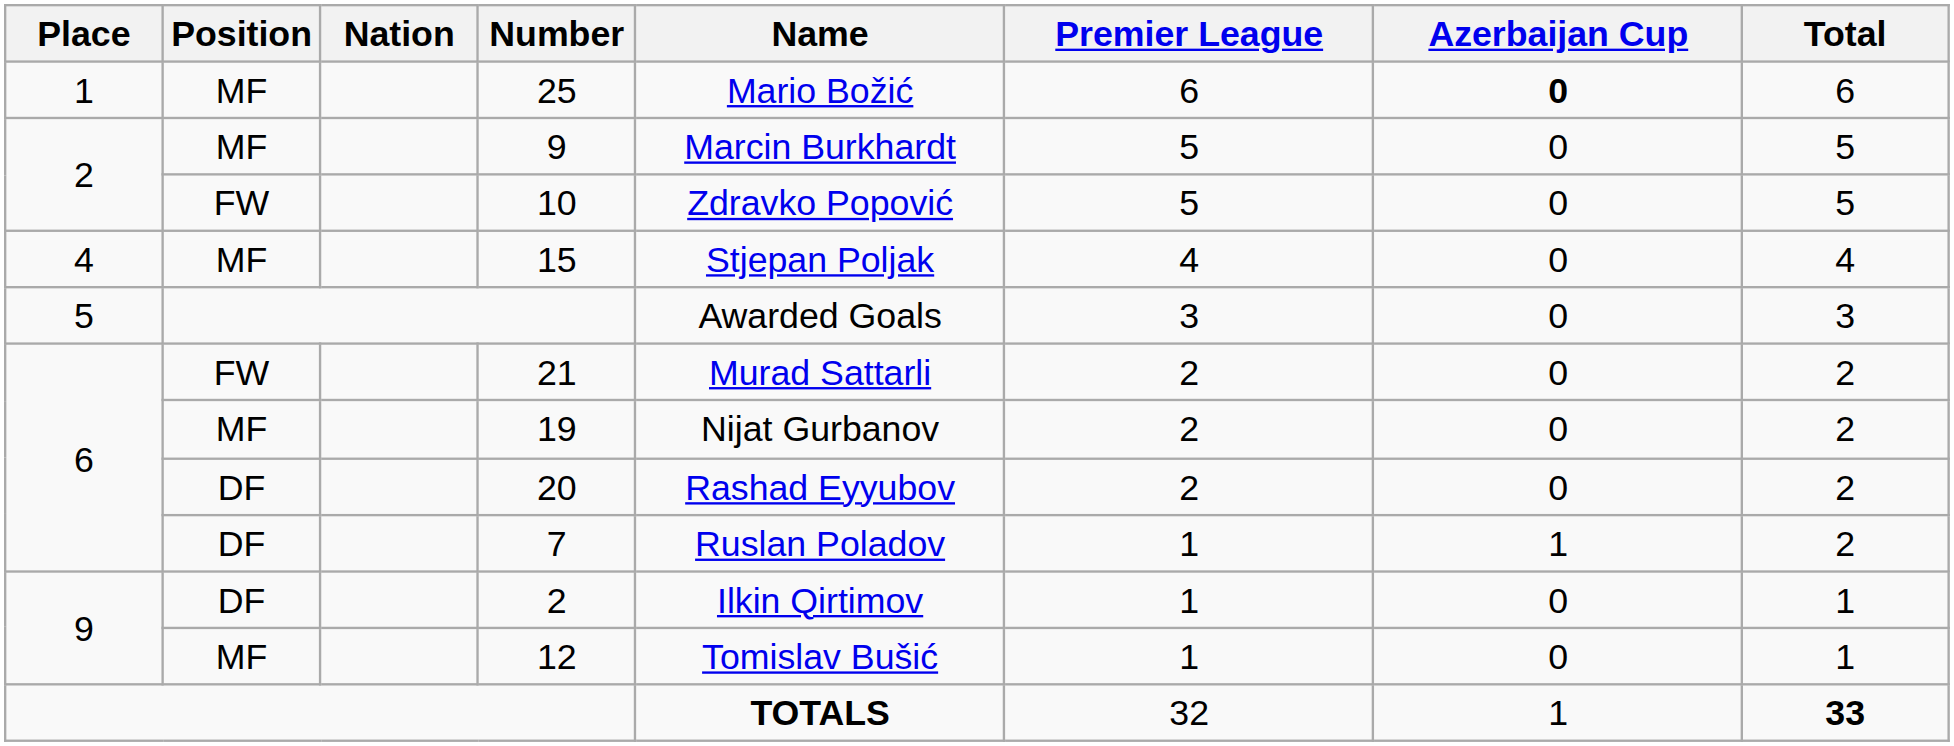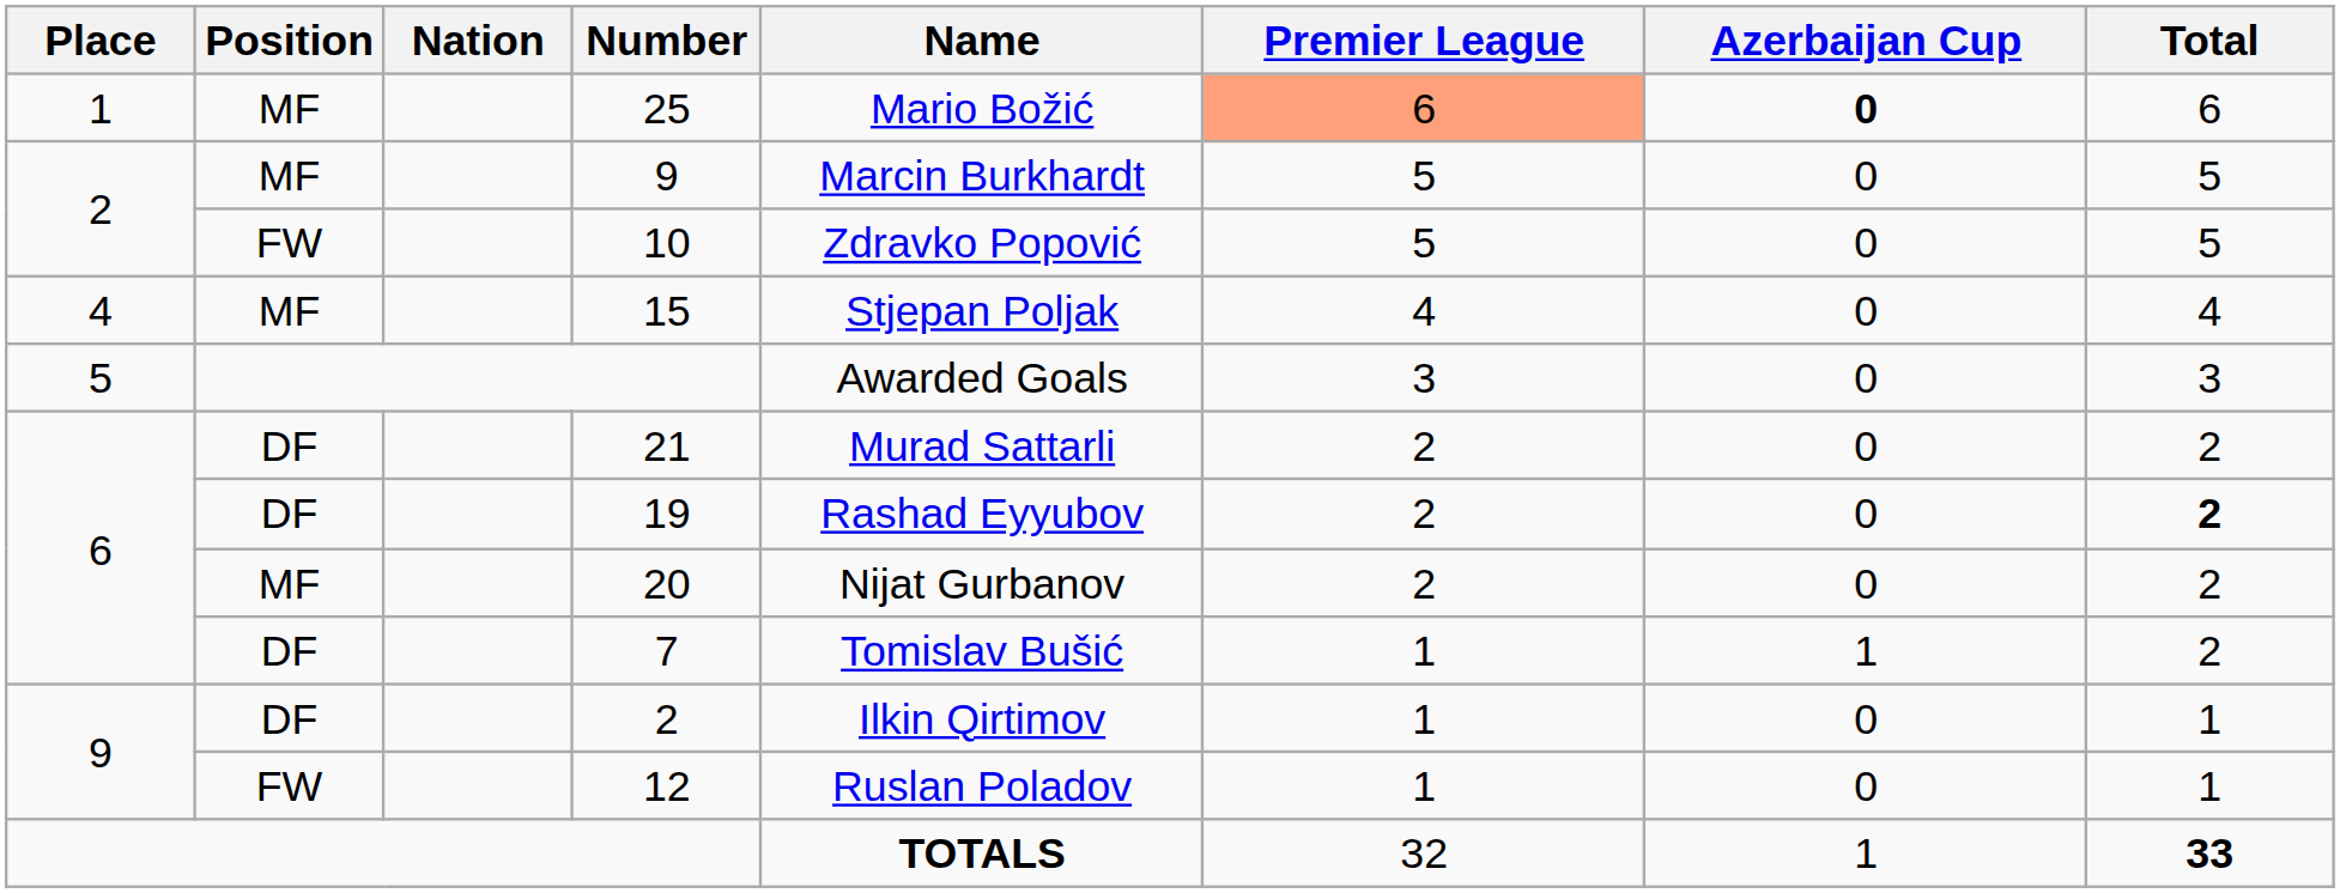 <table class="wikitable" style="font-size: 95%; text-align: center;">
 <tr>
 <th width=60>Place</th>
 <th width=60>Position</th>
 <th width=60>Nation</th>
 <th width=60>Number</th>
 <th width=150>Name</th>
 <th width=150><a href='#'>Premier League</a></th>
 <th width=150><a href='#'>Azerbaijan Cup</a></th>
 <th width=80>Total</th>
 </tr>
 <tr>
 <td>1</td>
 <td>MF</td>
 <td></td>
 <td>25</td>
 <td><a href='#'>Mario Božić</a></td>
-<td>6</td>
+<td style="background: lightsalmon;">6</td>
 <td><strong>0</strong></td>
 <td>6</td>
 </tr>
 <tr>
 <td rowspan="2">2</td>
 <td>MF</td>
 <td></td>
 <td>9</td>
 <td><a href='#'>Marcin Burkhardt</a></td>
 <td>5</td>
 <td>0</td>
 <td>5</td>
 </tr>
 <tr>
 <td>FW</td>
 <td></td>
 <td>10</td>
 <td><a href='#'>Zdravko Popović</a></td>
 <td>5</td>
 <td>0</td>
 <td>5</td>
 </tr>
 <tr>
 <td>4</td>
 <td>MF</td>
 <td></td>
 <td>15</td>
 <td><a href='#'>Stjepan Poljak</a></td>
 <td>4</td>
 <td>0</td>
 <td>4</td>
 </tr>
 <tr>
 <td>5</td>
 <td colspan="3"></td>
 <td>Awarded Goals</td>
 <td>3</td>
 <td>0</td>
 <td>3</td>
 </tr>
 <tr>
 <td rowspan="4">6</td>
-<td>FW</td>
+<td>DF</td>
 <td></td>
 <td>21</td>
 <td><a href='#'>Murad Sattarli</a></td>
 <td>2</td>
 <td>0</td>
 <td>2</td>
 </tr>
 <tr>
+<td>DF</td>
+<td></td>
+<td>19</td>
+<td><a href='#'>Rashad Eyyubov</a></td>
+<td>2</td>
+<td>0</td>
+<td><strong>2</strong></td>
+</tr>
+<tr>
 <td>MF</td>
 <td></td>
-<td>19</td>
+<td>20</td>
 <td>Nijat Gurbanov</td>
 <td>2</td>
 <td>0</td>
 <td>2</td>
 </tr>
 <tr>
 <td>DF</td>
 <td></td>
-<td>20</td>
-<td><a href='#'>Rashad Eyyubov</a></td>
-<td>2</td>
-<td>0</td>
-<td>2</td>
-</tr>
-<tr>
-<td>DF</td>
-<td></td>
 <td>7</td>
-<td><a href='#'>Ruslan Poladov</a></td>
+<td><a href='#'>Tomislav Bušić</a></td>
 <td>1</td>
 <td>1</td>
 <td>2</td>
 </tr>
 <tr>
 <td rowspan="2">9</td>
 <td>DF</td>
 <td></td>
 <td>2</td>
 <td><a href='#'>Ilkin Qirtimov</a></td>
 <td>1</td>
 <td>0</td>
 <td>1</td>
 </tr>
 <tr>
-<td>MF</td>
+<td>FW</td>
 <td></td>
 <td>12</td>
-<td><a href='#'>Tomislav Bušić</a></td>
+<td><a href='#'>Ruslan Poladov</a></td>
 <td>1</td>
 <td>0</td>
 <td>1</td>
 </tr>
 <tr>
 <td colspan="4"></td>
 <td><strong>TOTALS</strong></td>
 <td>32</td>
 <td>1</td>
 <td><strong>33</strong></td>
 </tr>
 </table>
